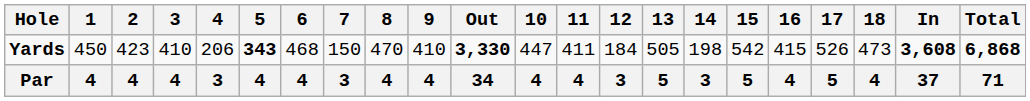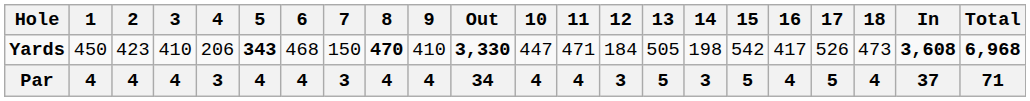 <table class="wikitable" style="text-align:center">
 <tr>
 <th>Hole</th>
 <th>1</th>
 <th>2</th>
 <th>3</th>
 <th>4</th>
 <th>5</th>
 <th>6</th>
 <th>7</th>
 <th>8</th>
 <th>9</th>
 <th>Out</th>
 <th>10</th>
 <th>11</th>
 <th>12</th>
 <th>13</th>
 <th>14</th>
 <th>15</th>
 <th>16</th>
 <th>17</th>
 <th>18</th>
 <th>In</th>
 <th>Total</th>
 </tr>
 <tr>
 <td><strong>Yards</strong></td>
 <td>450</td>
 <td>423</td>
 <td>410</td>
 <td>206</td>
 <td><strong>343</strong></td>
 <td>468</td>
 <td>150</td>
-<td>470</td>
+<td><strong>470</strong></td>
 <td>410</td>
 <td><strong>3,330</strong></td>
 <td>447</td>
-<td>411</td>
+<td>471</td>
 <td>184</td>
 <td>505</td>
 <td>198</td>
 <td>542</td>
-<td>415</td>
+<td>417</td>
 <td>526</td>
 <td>473</td>
 <td><strong>3,608</strong></td>
-<td><strong>6,868</strong></td>
+<td><strong>6,968</strong></td>
 </tr>
 <tr>
 <th>Par</th>
 <th>4</th>
 <th>4</th>
 <th>4</th>
 <th>3</th>
 <th>4</th>
 <th>4</th>
 <th>3</th>
 <th>4</th>
 <th>4</th>
 <th>34</th>
 <th>4</th>
 <th>4</th>
 <th>3</th>
 <th>5</th>
 <th>3</th>
 <th>5</th>
 <th>4</th>
 <th>5</th>
 <th>4</th>
 <th>37</th>
 <th>71</th>
 </tr>
 </table>
